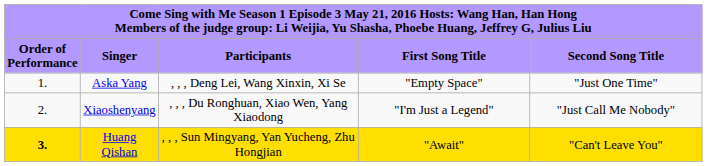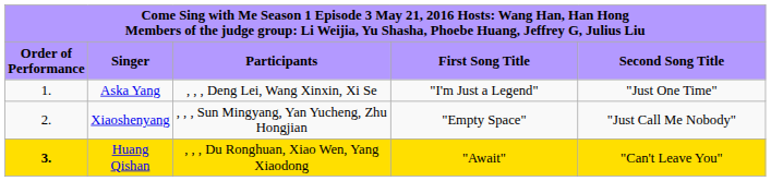 <table class="wikitable sortable mw-collapsible" width="100%" style="text-align:center">
 <tr style="background:#B399FF">
 <td colspan="5"><div><strong>Come Sing with Me Season 1 Episode 3 May 21, 2016 Hosts: Wang Han, Han Hong<br>Members of the judge group: Li Weijia, Yu Shasha, Phoebe Huang, Jeffrey G, Julius Liu</strong></div></td>
 </tr>
 <tr style="background:#B399FF">
 <td style="width:8%"><strong>Order of Performance</strong></td>
 <td style="width:10%"><strong>Singer</strong></td>
 <td style="width:30%"><strong>Participants</strong></td>
 <td style="width:26%"><strong>First Song Title</strong></td>
 <td style="width:26%"><strong>Second Song Title</strong></td>
 </tr>
 <tr>
 <td>1.</td>
 <td><a href='#'>Aska Yang</a></td>
 <td>, , , Deng Lei, Wang Xinxin, Xi Se</td>
-<td>"Empty Space"</td>
+<td>"I'm Just a Legend"</td>
 <td>"Just One Time"</td>
 </tr>
 <tr>
 <td>2.</td>
 <td><a href='#'>Xiaoshenyang</a></td>
-<td>, , , Du Ronghuan, Xiao Wen, Yang Xiaodong</td>
-<td>"I'm Just a Legend"</td>
+<td>, , , Sun Mingyang, Yan Yucheng, Zhu Hongjian</td>
+<td>"Empty Space"</td>
 <td>"Just Call Me Nobody"</td>
 </tr>
 <tr style="background:#FFDF00">
 <td><strong>3.</strong></td>
 <td><a href='#'>Huang Qishan</a></td>
-<td>, , , Sun Mingyang, Yan Yucheng, Zhu Hongjian</td>
+<td>, , , Du Ronghuan, Xiao Wen, Yang Xiaodong</td>
 <td>"Await"</td>
 <td>"Can't Leave You"</td>
 </tr>
 </table>
